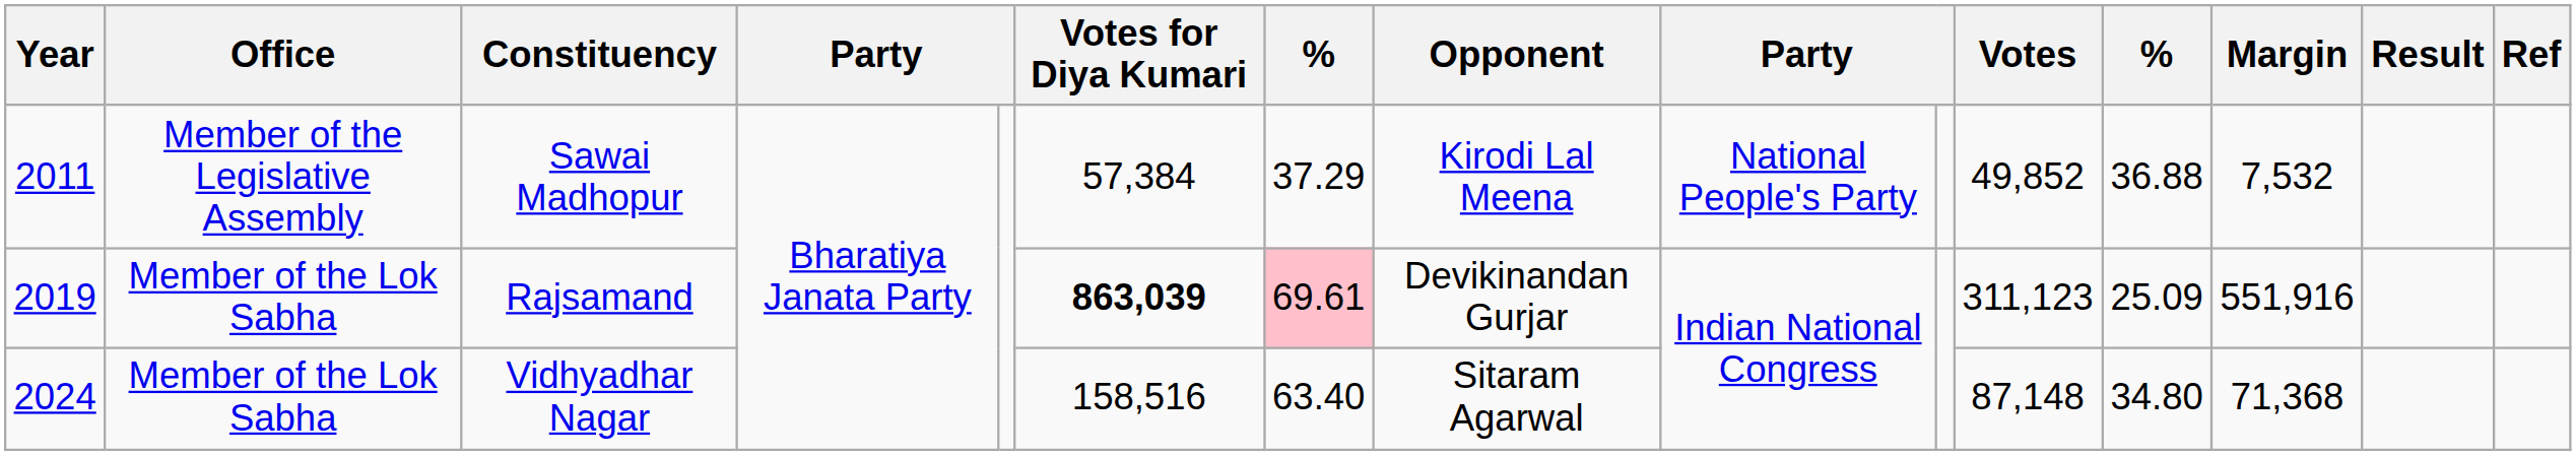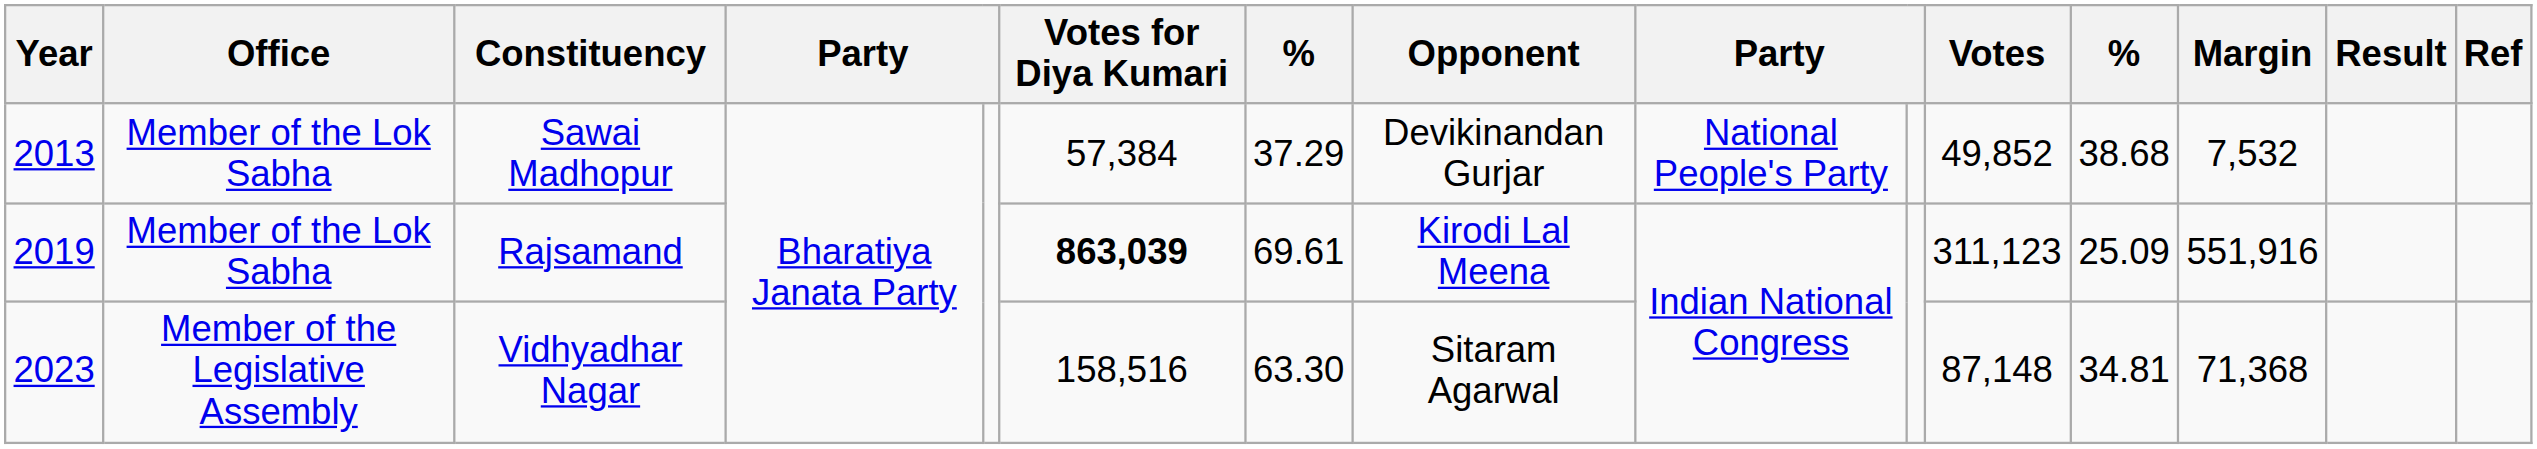 <table class="wikitable" style="width:70%; text-align: center;">
 <tr>
 <th>Year</th>
 <th>Office</th>
 <th>Constituency</th>
 <th colspan="2">Party</th>
 <th>Votes for Diya Kumari</th>
 <th>%</th>
 <th>Opponent</th>
 <th colspan="2">Party</th>
 <th>Votes</th>
 <th>%</th>
 <th>Margin</th>
 <th>Result</th>
 <th>Ref</th>
 </tr>
 <tr>
-<td><a href='#'>2011</a></td>
-<td><a href='#'>Member of the Legislative Assembly</a></td>
+<td><a href='#'>2013</a></td>
+<td><a href='#'>Member of the Lok Sabha</a></td>
 <td><a href='#'>Sawai Madhopur</a></td>
 <td rowspan="3"><a href='#'>Bharatiya Janata Party</a></td>
 <td rowspan="3"></td>
 <td>57,384</td>
 <td>37.29</td>
-<td><a href='#'>Kirodi Lal Meena</a></td>
+<td>Devikinandan Gurjar</td>
 <td><a href='#'>National People's Party</a></td>
 <td></td>
 <td>49,852</td>
-<td>36.88</td>
+<td>38.68</td>
 <td>7,532</td>
 <td></td>
 <td></td>
 </tr>
 <tr>
 <td><a href='#'>2019</a></td>
 <td><a href='#'>Member of the Lok Sabha</a></td>
 <td><a href='#'>Rajsamand</a></td>
 <td><strong>863,039</strong></td>
-<td style="background: pink;">69.61</td>
-<td>Devikinandan Gurjar</td>
+<td>69.61</td>
+<td><a href='#'>Kirodi Lal Meena</a></td>
 <td rowspan="2"><a href='#'>Indian National Congress</a></td>
 <td rowspan="2"></td>
 <td>311,123</td>
 <td>25.09</td>
 <td>551,916</td>
 <td></td>
 <td></td>
 </tr>
 <tr>
-<td><a href='#'>2024</a></td>
-<td><a href='#'>Member of the Lok Sabha</a></td>
+<td><a href='#'>2023</a></td>
+<td><a href='#'>Member of the Legislative Assembly</a></td>
 <td><a href='#'>Vidhyadhar Nagar</a></td>
 <td>158,516</td>
-<td>63.40</td>
+<td>63.30</td>
 <td>Sitaram Agarwal</td>
 <td>87,148</td>
-<td>34.80</td>
+<td>34.81</td>
 <td>71,368</td>
 <td></td>
 <td></td>
 </tr>
 </table>
